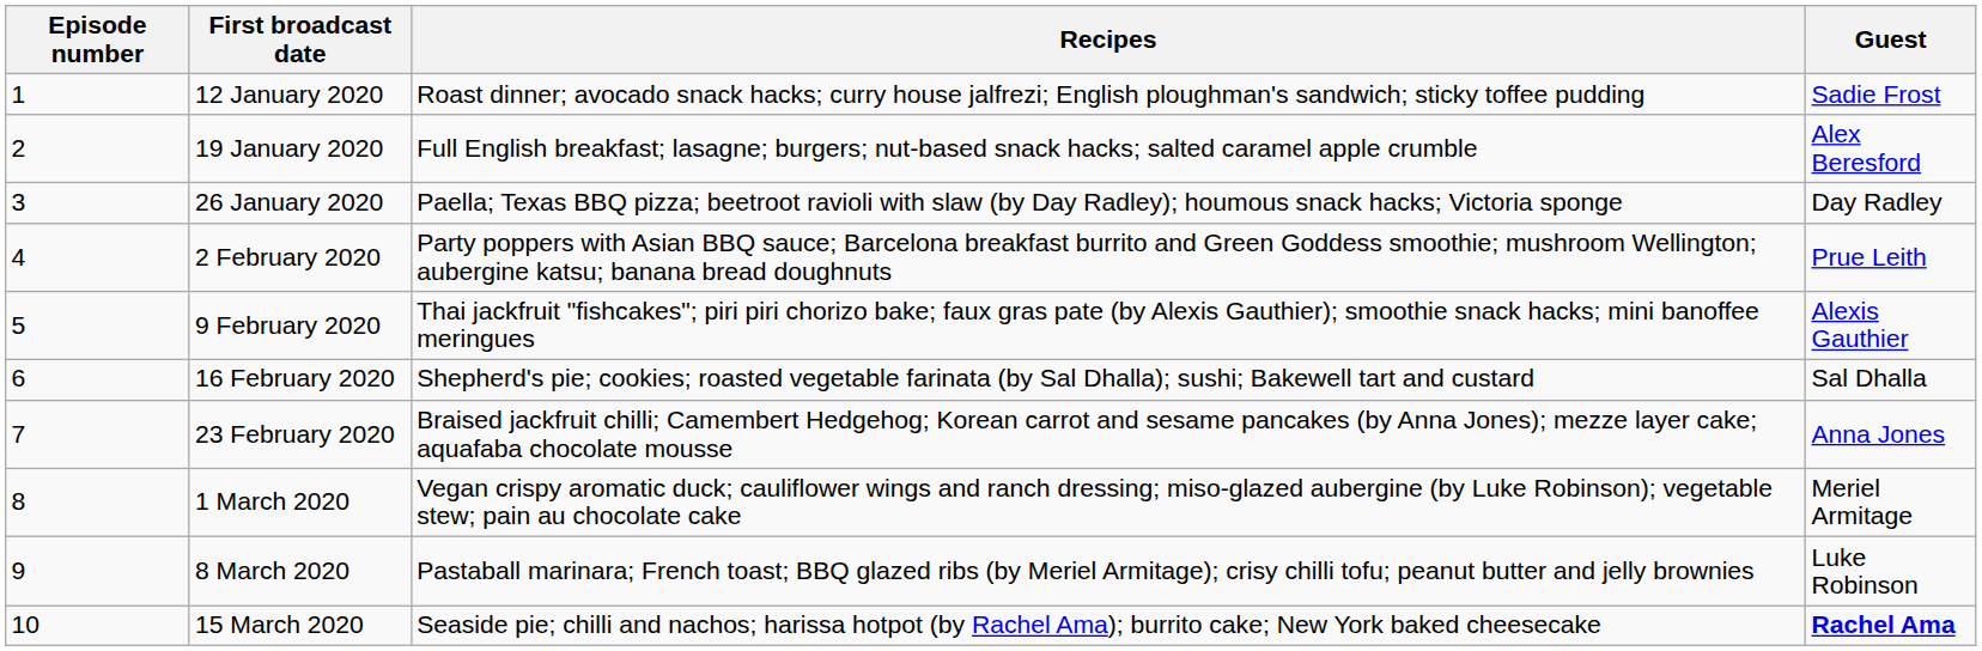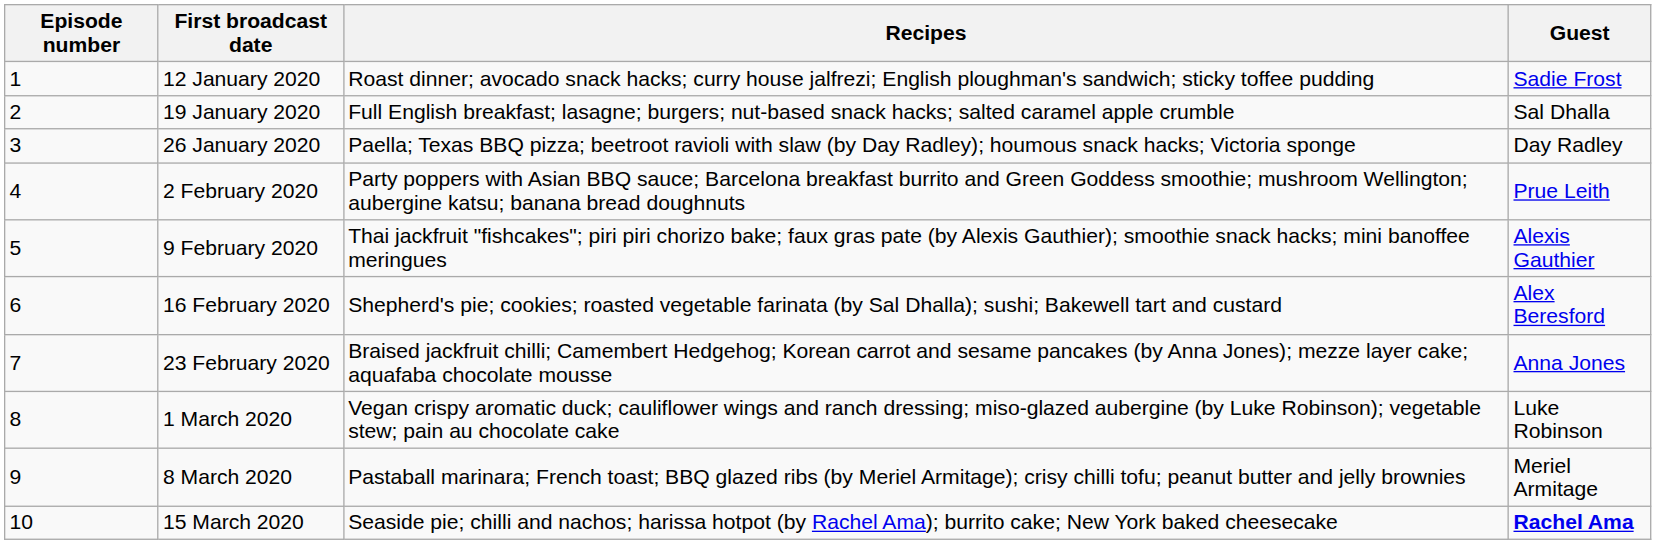 <table class="wikitable">
 <tr>
 <th>Episode number</th>
 <th>First broadcast date</th>
 <th>Recipes</th>
 <th>Guest</th>
 </tr>
 <tr>
 <td>1</td>
 <td>12 January 2020</td>
 <td>Roast dinner; avocado snack hacks; curry house jalfrezi; English ploughman's sandwich; sticky toffee pudding</td>
 <td><a href='#'>Sadie Frost</a></td>
 </tr>
 <tr>
 <td>2</td>
 <td>19 January 2020</td>
 <td>Full English breakfast; lasagne; burgers; nut-based snack hacks; salted caramel apple crumble</td>
-<td><a href='#'>Alex Beresford</a></td>
+<td>Sal Dhalla</td>
 </tr>
 <tr>
 <td>3</td>
 <td>26 January 2020</td>
 <td>Paella; Texas BBQ pizza; beetroot ravioli with slaw (by Day Radley); houmous snack hacks; Victoria sponge</td>
 <td>Day Radley</td>
 </tr>
 <tr>
 <td>4</td>
 <td>2 February 2020</td>
 <td>Party poppers with Asian BBQ sauce; Barcelona breakfast burrito and Green Goddess smoothie; mushroom Wellington; aubergine katsu; banana bread doughnuts</td>
 <td><a href='#'>Prue Leith</a></td>
 </tr>
 <tr>
 <td>5</td>
 <td>9 February 2020</td>
 <td>Thai jackfruit "fishcakes"; piri piri chorizo bake; faux gras pate (by Alexis Gauthier); smoothie snack hacks; mini banoffee meringues</td>
 <td><a href='#'>Alexis Gauthier</a></td>
 </tr>
 <tr>
 <td>6</td>
 <td>16 February 2020</td>
 <td>Shepherd's pie; cookies; roasted vegetable farinata (by Sal Dhalla); sushi; Bakewell tart and custard</td>
-<td>Sal Dhalla</td>
+<td><a href='#'>Alex Beresford</a></td>
 </tr>
 <tr>
 <td>7</td>
 <td>23 February 2020</td>
 <td>Braised jackfruit chilli; Camembert Hedgehog; Korean carrot and sesame pancakes (by Anna Jones); mezze layer cake; aquafaba chocolate mousse</td>
 <td><a href='#'>Anna Jones</a></td>
 </tr>
 <tr>
 <td>8</td>
 <td>1 March 2020</td>
 <td>Vegan crispy aromatic duck; cauliflower wings and ranch dressing; miso-glazed aubergine (by Luke Robinson); vegetable stew; pain au chocolate cake</td>
-<td>Meriel Armitage</td>
+<td>Luke Robinson</td>
 </tr>
 <tr>
 <td>9</td>
 <td>8 March 2020</td>
 <td>Pastaball marinara; French toast; BBQ glazed ribs (by Meriel Armitage); crisy chilli tofu; peanut butter and jelly brownies</td>
-<td>Luke Robinson</td>
+<td>Meriel Armitage</td>
 </tr>
 <tr>
 <td>10</td>
 <td>15 March 2020</td>
 <td>Seaside pie; chilli and nachos; harissa hotpot (by <a href='#'>Rachel Ama</a>); burrito cake; New York baked cheesecake</td>
 <td><strong><a href='#'>Rachel Ama</a></strong></td>
 </tr>
 </table>
